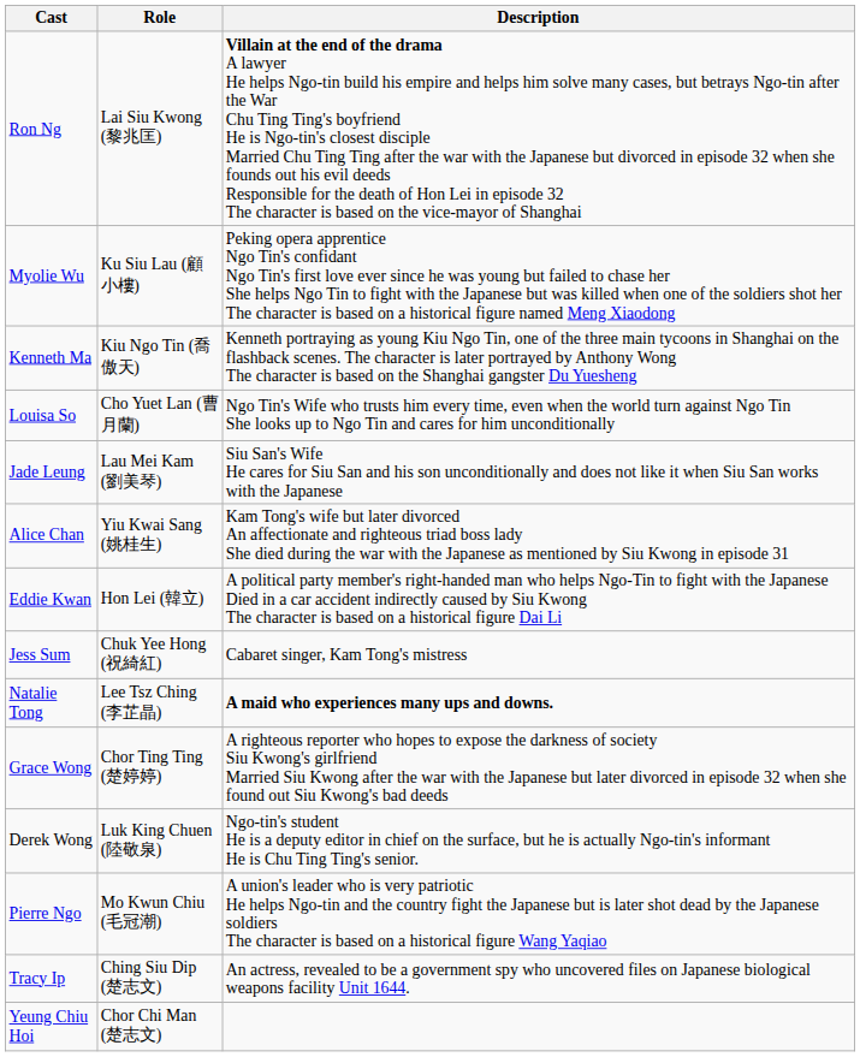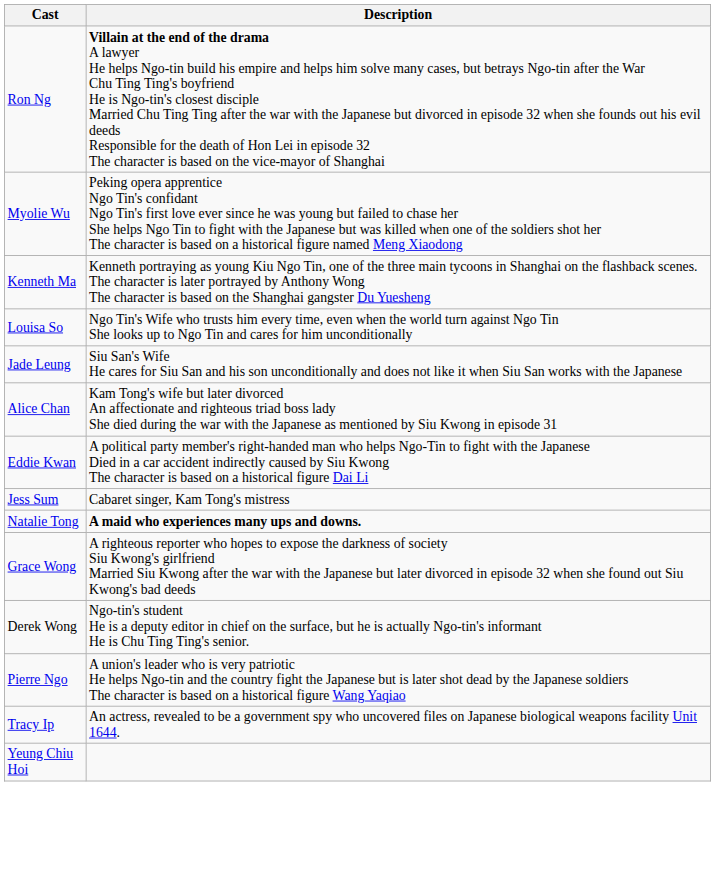 <table class="wikitable" width="65%">
 <tr>
 <th>Cast</th>
-<th>Role</th>
 <th>Description</th>
 </tr>
 <tr>
 <td><a href='#'>Ron Ng</a></td>
-<td>Lai Siu Kwong (黎兆匡)</td>
 <td><strong>Villain at the end of the drama</strong> <br>A lawyer <br> He helps Ngo-tin build his empire and helps him solve many cases, but betrays Ngo-tin after the War<br> Chu Ting Ting's boyfriend <br> He is Ngo-tin's closest disciple <br> Married Chu Ting Ting after the war with the Japanese but divorced in episode 32 when she founds out his evil deeds <br> Responsible for the death of Hon Lei in episode 32<br>The character is based on the vice-mayor of Shanghai </td>
 </tr>
 <tr>
 <td><a href='#'>Myolie Wu</a></td>
-<td>Ku Siu Lau (顧小樓)</td>
 <td>Peking opera apprentice <br> Ngo Tin's confidant <br> Ngo Tin's first love ever since he was young but failed to chase her <br> She helps Ngo Tin to fight with the Japanese but was killed when one of the soldiers shot her<br>The character is based on a historical figure named <a href='#'>Meng Xiaodong</a></td>
 </tr>
 <tr>
 <td><a href='#'>Kenneth Ma</a></td>
-<td>Kiu Ngo Tin (喬傲天)</td>
 <td>Kenneth portraying as young Kiu Ngo Tin, one of the three main tycoons in Shanghai on the flashback scenes. The character is later portrayed by Anthony Wong<br>The character is based on the Shanghai gangster <a href='#'>Du Yuesheng</a></td>
 </tr>
 <tr>
 <td><a href='#'>Louisa So</a></td>
-<td>Cho Yuet Lan (曹月蘭)</td>
 <td>Ngo Tin's Wife who trusts him every time, even when the world turn against Ngo Tin <br> She looks up to Ngo Tin and cares for him unconditionally</td>
 </tr>
 <tr>
 <td><a href='#'>Jade Leung</a></td>
-<td>Lau Mei Kam (劉美琴)</td>
 <td>Siu San's Wife <br> He cares for Siu San and his son unconditionally and does not like it when Siu San works with the Japanese</td>
 </tr>
 <tr>
 <td><a href='#'>Alice Chan</a></td>
-<td>Yiu Kwai Sang (姚桂生)</td>
 <td>Kam Tong's wife but later divorced <br> An affectionate and righteous triad boss lady <br> She died during the war with the Japanese as mentioned by Siu Kwong in episode 31</td>
 </tr>
 <tr>
 <td><a href='#'>Eddie Kwan</a></td>
-<td>Hon Lei (韓立)</td>
 <td>A political party member's right-handed man who helps Ngo-Tin to fight with the Japanese<br>Died in a car accident indirectly caused by Siu Kwong<br>The character is based on a historical figure <a href='#'>Dai Li</a></td>
 </tr>
 <tr>
 <td><a href='#'>Jess Sum</a></td>
-<td>Chuk Yee Hong (祝綺紅)</td>
 <td>Cabaret singer, Kam Tong's mistress</td>
 </tr>
 <tr>
 <td><a href='#'>Natalie Tong</a></td>
-<td>Lee Tsz Ching (李芷晶)</td>
 <td><strong>A maid who experiences many ups and downs.</strong></td>
 </tr>
 <tr>
 <td><a href='#'>Grace Wong</a></td>
-<td>Chor Ting Ting (楚婷婷)</td>
 <td>A righteous reporter who hopes to expose the darkness of society <br> Siu Kwong's girlfriend <br> Married Siu Kwong after the war with the Japanese but later divorced in episode 32 when she found out Siu Kwong's bad deeds</td>
 </tr>
 <tr>
 <td>Derek Wong</td>
-<td>Luk King Chuen (陸敬泉)</td>
 <td>Ngo-tin's student <br> He is a deputy editor in chief on the surface, but he is actually Ngo-tin's informant <br> He is Chu Ting Ting's senior.</td>
 </tr>
 <tr>
 <td><a href='#'>Pierre Ngo</a></td>
-<td>Mo Kwun Chiu (毛冠潮)</td>
 <td>A union's leader who is very patriotic <br> He helps Ngo-tin and the country fight the Japanese but is later shot dead by the Japanese soldiers<br>The character is based on a historical figure <a href='#'>Wang Yaqiao</a></td>
 </tr>
 <tr>
 <td><a href='#'>Tracy Ip</a></td>
-<td>Ching Siu Dip (楚志文)</td>
 <td>An actress, revealed to be a government spy who uncovered files on Japanese biological weapons facility <a href='#'>Unit 1644</a>.</td>
 </tr>
 <tr>
 <td><a href='#'>Yeung Chiu Hoi</a></td>
-<td>Chor Chi Man (楚志文)</td>
 <td></td>
 </tr>
 </table>
